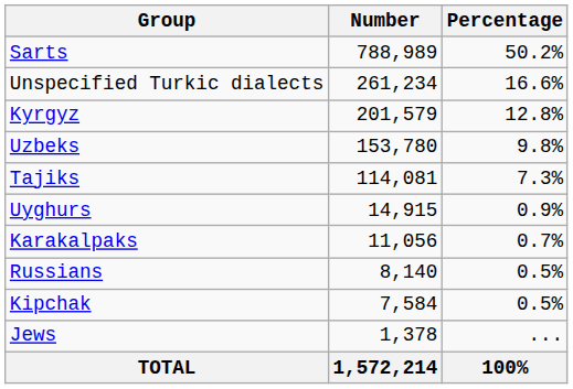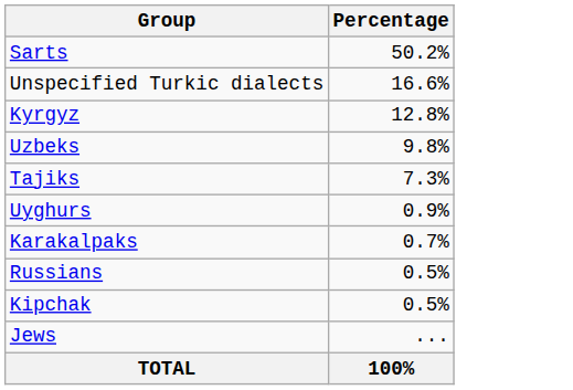 <table class="wikitable">
 <tr>
 <th>Group</th>
-<th>Number</th>
 <th>Percentage</th>
 </tr>
 <tr>
 <td><a href='#'>Sarts</a></td>
-<td style="text-align:right">788,989</td>
 <td style="text-align:right">50.2%</td>
 </tr>
 <tr>
 <td>Unspecified Turkic dialects</td>
-<td style="text-align:right">261,234</td>
 <td style="text-align:right">16.6%</td>
 </tr>
 <tr>
 <td><a href='#'>Kyrgyz</a></td>
-<td style="text-align:right">201,579</td>
 <td style="text-align:right">12.8%</td>
 </tr>
 <tr>
 <td><a href='#'>Uzbeks</a></td>
-<td style="text-align:right">153,780</td>
 <td style="text-align:right">9.8%</td>
 </tr>
 <tr>
 <td><a href='#'>Tajiks</a></td>
-<td style="text-align:right">114,081</td>
 <td style="text-align:right">7.3%</td>
 </tr>
 <tr>
 <td><a href='#'>Uyghurs</a></td>
-<td style="text-align:right">14,915</td>
 <td style="text-align:right">0.9%</td>
 </tr>
 <tr>
 <td><a href='#'>Karakalpaks</a></td>
-<td style="text-align:right">11,056</td>
 <td style="text-align:right">0.7%</td>
 </tr>
 <tr>
 <td><a href='#'>Russians</a></td>
-<td style="text-align:right">8,140</td>
 <td style="text-align:right">0.5%</td>
 </tr>
 <tr>
 <td><a href='#'>Kipchak</a></td>
-<td style="text-align:right">7,584</td>
 <td style="text-align:right">0.5%</td>
 </tr>
 <tr>
 <td><a href='#'>Jews</a></td>
-<td style="text-align:right">1,378</td>
 <td style="text-align:right">...</td>
 </tr>
 <tr>
 <th>TOTAL</th>
-<th>1,572,214</th>
 <th>100%</th>
 </tr>
 </table>
